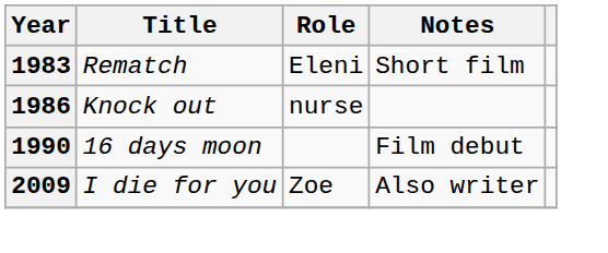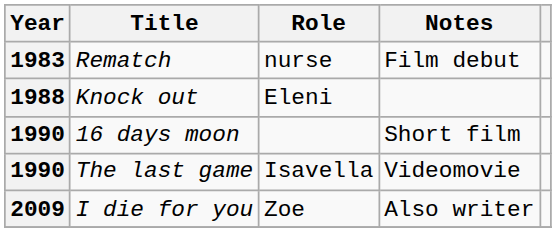 <table class="wikitable plainrowheaders sortable" style="margin-right: 0;">
 <tr>
 <th scope="col">Year</th>
 <th scope="col">Title</th>
 <th scope="col">Role</th>
 <th scope="col" class="unsortable">Notes</th>
 <th scope="col" class="unsortable"></th>
 </tr>
 <tr>
 <th scope="row">1983</th>
 <td><em>Rematch</em></td>
-<td>Eleni</td>
-<td>Short film</td>
+<td>nurse</td>
+<td>Film debut</td>
 <td></td>
 </tr>
 <tr>
-<th scope="row">1986</th>
+<th scope="row">1988</th>
 <td><em>Knock out</em></td>
-<td>nurse</td>
+<td>Eleni</td>
 <td></td>
 <td></td>
 </tr>
 <tr>
 <th scope="row">1990</th>
 <td><em>16 days moon</em></td>
 <td></td>
-<td>Film debut</td>
+<td>Short film</td>
+<td></td>
+</tr>
+<tr>
+<th scope="row">1990</th>
+<td><em>The last game</em></td>
+<td>Isavella</td>
+<td>Videomovie</td>
 <td></td>
 </tr>
 <tr>
 <th scope="row">2009</th>
 <td><em>I die for you</em></td>
 <td>Zoe</td>
 <td>Also writer</td>
 <td></td>
 </tr>
 <tr>
 </tr>
 </table>
